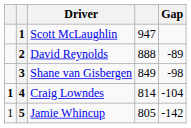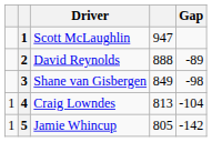 <table class="wikitable" style="font-size: 95%;">
 <tr>
 <th></th>
 <th></th>
 <th>Driver</th>
 <th></th>
 <th>Gap</th>
 </tr>
 <tr>
 <td align="left"></td>
 <th>1</th>
 <td> <a href='#'>Scott McLaughlin</a></td>
 <td align="right">947</td>
 <td align="right"></td>
 </tr>
 <tr>
 <td align="left"></td>
 <th>2</th>
 <td> <a href='#'>David Reynolds</a></td>
 <td align="right">888</td>
 <td align="right">-89</td>
 </tr>
 <tr>
 <td align="left"></td>
 <th>3</th>
 <td> <a href='#'>Shane van Gisbergen</a></td>
 <td align="right">849</td>
 <td align="right">-98</td>
 </tr>
 <tr>
-<td align="left"><strong> 1</strong></td>
+<td align="left"> 1</td>
 <th>4</th>
 <td> <a href='#'>Craig Lowndes</a></td>
-<td align="right">814</td>
+<td align="right">813</td>
 <td align="right">-104</td>
 </tr>
 <tr>
 <td align="left"> 1</td>
 <th>5</th>
 <td> <a href='#'>Jamie Whincup</a></td>
 <td align="right">805</td>
 <td align="right">-142</td>
 </tr>
 </table>
